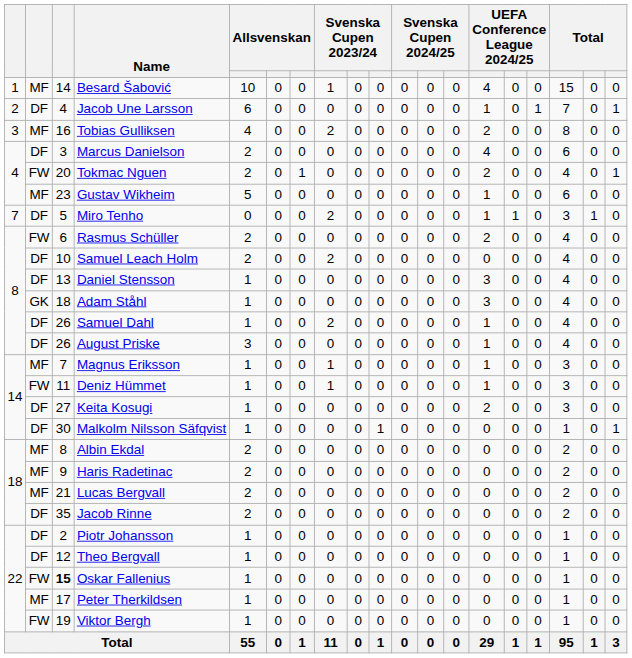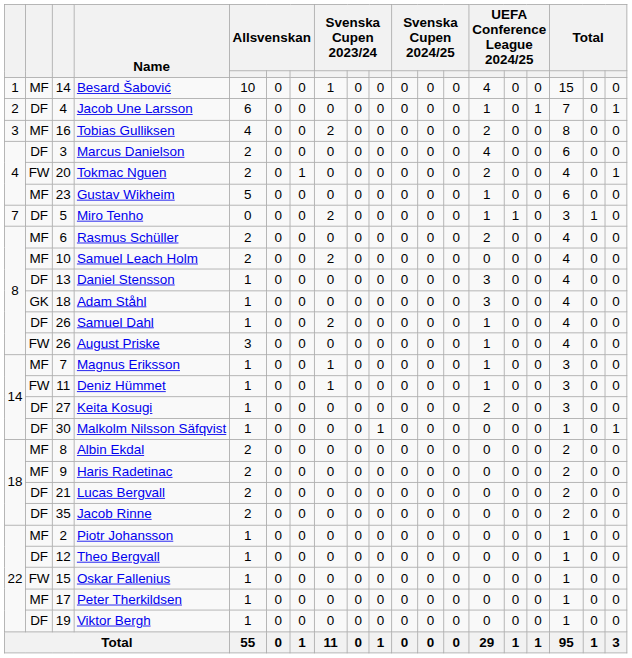 <table class="wikitable sortable" style="text-align:center">
 <tr>
 <th rowspan="2" style="vertical-align:bottom;"></th>
 <th rowspan="2" style="vertical-align:bottom;"></th>
 <th rowspan="2" style="vertical-align:bottom;"></th>
 <th rowspan="2" style="vertical-align:bottom;">Name</th>
 <th colspan="3" style="width:85px;">Allsvenskan</th>
 <th colspan="3" style="width:85px;">Svenska Cupen 2023/24</th>
 <th colspan="3" style="width:85px;">Svenska Cupen 2024/25</th>
 <th colspan="3" style="width:85px;">UEFA Conference League 2024/25</th>
 <th colspan="3" style="width:85px;">Total</th>
 </tr>
 <tr>
 <th></th>
 <th></th>
 <th></th>
 <th></th>
 <th></th>
 <th></th>
 <th></th>
 <th></th>
 <th></th>
 <th></th>
 <th></th>
 <th></th>
 <th></th>
 <th></th>
 <th></th>
 </tr>
 <tr>
 <td>1</td>
 <td>MF</td>
 <td>14</td>
 <td align=left> <a href='#'>Besard Šabović</a></td>
 <td>10</td>
 <td>0</td>
 <td>0</td>
 <td>1</td>
 <td>0</td>
 <td>0</td>
 <td>0</td>
 <td>0</td>
 <td>0</td>
 <td>4</td>
 <td>0</td>
 <td>0</td>
 <td>15</td>
 <td>0</td>
 <td>0</td>
 </tr>
 <tr>
 <td>2</td>
 <td>DF</td>
 <td>4</td>
 <td align=left> <a href='#'>Jacob Une Larsson</a></td>
 <td>6</td>
 <td>0</td>
 <td>0</td>
 <td>0</td>
 <td>0</td>
 <td>0</td>
 <td>0</td>
 <td>0</td>
 <td>0</td>
 <td>1</td>
 <td>0</td>
 <td>1</td>
 <td>7</td>
 <td>0</td>
 <td>1</td>
 </tr>
 <tr>
 <td>3</td>
 <td>MF</td>
 <td>16</td>
 <td align=left> <a href='#'>Tobias Gulliksen</a></td>
 <td>4</td>
 <td>0</td>
 <td>0</td>
 <td>2</td>
 <td>0</td>
 <td>0</td>
 <td>0</td>
 <td>0</td>
 <td>0</td>
 <td>2</td>
 <td>0</td>
 <td>0</td>
 <td>8</td>
 <td>0</td>
 <td>0</td>
 </tr>
 <tr>
 <td rowspan="3">4</td>
 <td>DF</td>
 <td>3</td>
 <td align=left> <a href='#'>Marcus Danielson</a></td>
 <td>2</td>
 <td>0</td>
 <td>0</td>
 <td>0</td>
 <td>0</td>
 <td>0</td>
 <td>0</td>
 <td>0</td>
 <td>0</td>
 <td>4</td>
 <td>0</td>
 <td>0</td>
 <td>6</td>
 <td>0</td>
 <td>0</td>
 </tr>
 <tr>
 <td>FW</td>
 <td>20</td>
 <td align=left> <a href='#'>Tokmac Nguen</a></td>
 <td>2</td>
 <td>0</td>
 <td>1</td>
 <td>0</td>
 <td>0</td>
 <td>0</td>
 <td>0</td>
 <td>0</td>
 <td>0</td>
 <td>2</td>
 <td>0</td>
 <td>0</td>
 <td>4</td>
 <td>0</td>
 <td>1</td>
 </tr>
 <tr>
 <td>MF</td>
 <td>23</td>
 <td align=left> <a href='#'>Gustav Wikheim</a></td>
 <td>5</td>
 <td>0</td>
 <td>0</td>
 <td>0</td>
 <td>0</td>
 <td>0</td>
 <td>0</td>
 <td>0</td>
 <td>0</td>
 <td>1</td>
 <td>0</td>
 <td>0</td>
 <td>6</td>
 <td>0</td>
 <td>0</td>
 </tr>
 <tr>
 <td>7</td>
 <td>DF</td>
 <td>5</td>
 <td align=left> <a href='#'>Miro Tenho</a></td>
 <td>0</td>
 <td>0</td>
 <td>0</td>
 <td>2</td>
 <td>0</td>
 <td>0</td>
 <td>0</td>
 <td>0</td>
 <td>0</td>
 <td>1</td>
 <td>1</td>
 <td>0</td>
 <td>3</td>
 <td>1</td>
 <td>0</td>
 </tr>
 <tr>
 <td rowspan="6">8</td>
-<td>FW</td>
+<td>MF</td>
 <td>6</td>
 <td align=left> <a href='#'>Rasmus Schüller</a></td>
 <td>2</td>
 <td>0</td>
 <td>0</td>
 <td>0</td>
 <td>0</td>
 <td>0</td>
 <td>0</td>
 <td>0</td>
 <td>0</td>
 <td>2</td>
 <td>0</td>
 <td>0</td>
 <td>4</td>
 <td>0</td>
 <td>0</td>
 </tr>
 <tr>
-<td>DF</td>
+<td>MF</td>
 <td>10</td>
 <td align=left> <a href='#'>Samuel Leach Holm</a></td>
 <td>2</td>
 <td>0</td>
 <td>0</td>
 <td>2</td>
 <td>0</td>
 <td>0</td>
 <td>0</td>
 <td>0</td>
 <td>0</td>
 <td>0</td>
 <td>0</td>
 <td>0</td>
 <td>4</td>
 <td>0</td>
 <td>0</td>
 </tr>
 <tr>
 <td>DF</td>
 <td>13</td>
 <td align=left> <a href='#'>Daniel Stensson</a></td>
 <td>1</td>
 <td>0</td>
 <td>0</td>
 <td>0</td>
 <td>0</td>
 <td>0</td>
 <td>0</td>
 <td>0</td>
 <td>0</td>
 <td>3</td>
 <td>0</td>
 <td>0</td>
 <td>4</td>
 <td>0</td>
 <td>0</td>
 </tr>
 <tr>
 <td>GK</td>
 <td>18</td>
 <td align=left> <a href='#'>Adam Ståhl</a></td>
 <td>1</td>
 <td>0</td>
 <td>0</td>
 <td>0</td>
 <td>0</td>
 <td>0</td>
 <td>0</td>
 <td>0</td>
 <td>0</td>
 <td>3</td>
 <td>0</td>
 <td>0</td>
 <td>4</td>
 <td>0</td>
 <td>0</td>
 </tr>
 <tr>
 <td>DF</td>
 <td>26</td>
 <td align=left> <a href='#'>Samuel Dahl</a></td>
 <td>1</td>
 <td>0</td>
 <td>0</td>
 <td>2</td>
 <td>0</td>
 <td>0</td>
 <td>0</td>
 <td>0</td>
 <td>0</td>
 <td>1</td>
 <td>0</td>
 <td>0</td>
 <td>4</td>
 <td>0</td>
 <td>0</td>
 </tr>
 <tr>
-<td>DF</td>
+<td>FW</td>
 <td>26</td>
 <td align=left> <a href='#'>August Priske</a></td>
 <td>3</td>
 <td>0</td>
 <td>0</td>
 <td>0</td>
 <td>0</td>
 <td>0</td>
 <td>0</td>
 <td>0</td>
 <td>0</td>
 <td>1</td>
 <td>0</td>
 <td>0</td>
 <td>4</td>
 <td>0</td>
 <td>0</td>
 </tr>
 <tr>
 <td rowspan="4">14</td>
 <td>MF</td>
 <td>7</td>
 <td align=left> <a href='#'>Magnus Eriksson</a></td>
 <td>1</td>
 <td>0</td>
 <td>0</td>
 <td>1</td>
 <td>0</td>
 <td>0</td>
 <td>0</td>
 <td>0</td>
 <td>0</td>
 <td>1</td>
 <td>0</td>
 <td>0</td>
 <td>3</td>
 <td>0</td>
 <td>0</td>
 </tr>
 <tr>
 <td>FW</td>
 <td>11</td>
 <td align=left> <a href='#'>Deniz Hümmet</a></td>
 <td>1</td>
 <td>0</td>
 <td>0</td>
 <td>1</td>
 <td>0</td>
 <td>0</td>
 <td>0</td>
 <td>0</td>
 <td>0</td>
 <td>1</td>
 <td>0</td>
 <td>0</td>
 <td>3</td>
 <td>0</td>
 <td>0</td>
 </tr>
 <tr>
 <td>DF</td>
 <td>27</td>
 <td align=left> <a href='#'>Keita Kosugi</a></td>
 <td>1</td>
 <td>0</td>
 <td>0</td>
 <td>0</td>
 <td>0</td>
 <td>0</td>
 <td>0</td>
 <td>0</td>
 <td>0</td>
 <td>2</td>
 <td>0</td>
 <td>0</td>
 <td>3</td>
 <td>0</td>
 <td>0</td>
 </tr>
 <tr>
 <td>DF</td>
 <td>30</td>
 <td align=left> <a href='#'>Malkolm Nilsson Säfqvist</a></td>
 <td>1</td>
 <td>0</td>
 <td>0</td>
 <td>0</td>
 <td>0</td>
 <td>1</td>
 <td>0</td>
 <td>0</td>
 <td>0</td>
 <td>0</td>
 <td>0</td>
 <td>0</td>
 <td>1</td>
 <td>0</td>
 <td>1</td>
 </tr>
 <tr>
 <td rowspan="4">18</td>
 <td>MF</td>
 <td>8</td>
 <td align=left> <a href='#'>Albin Ekdal</a></td>
 <td>2</td>
 <td>0</td>
 <td>0</td>
 <td>0</td>
 <td>0</td>
 <td>0</td>
 <td>0</td>
 <td>0</td>
 <td>0</td>
 <td>0</td>
 <td>0</td>
 <td>0</td>
 <td>2</td>
 <td>0</td>
 <td>0</td>
 </tr>
 <tr>
 <td>MF</td>
 <td>9</td>
 <td align=left> <a href='#'>Haris Radetinac</a></td>
 <td>2</td>
 <td>0</td>
 <td>0</td>
 <td>0</td>
 <td>0</td>
 <td>0</td>
 <td>0</td>
 <td>0</td>
 <td>0</td>
 <td>0</td>
 <td>0</td>
 <td>0</td>
 <td>2</td>
 <td>0</td>
 <td>0</td>
 </tr>
 <tr>
-<td>MF</td>
+<td>DF</td>
 <td>21</td>
 <td align=left> <a href='#'>Lucas Bergvall</a></td>
 <td>2</td>
 <td>0</td>
 <td>0</td>
 <td>0</td>
 <td>0</td>
 <td>0</td>
 <td>0</td>
 <td>0</td>
 <td>0</td>
 <td>0</td>
 <td>0</td>
 <td>0</td>
 <td>2</td>
 <td>0</td>
 <td>0</td>
 </tr>
 <tr>
 <td>DF</td>
 <td>35</td>
 <td align=left> <a href='#'>Jacob Rinne</a></td>
 <td>2</td>
 <td>0</td>
 <td>0</td>
 <td>0</td>
 <td>0</td>
 <td>0</td>
 <td>0</td>
 <td>0</td>
 <td>0</td>
 <td>0</td>
 <td>0</td>
 <td>0</td>
 <td>2</td>
 <td>0</td>
 <td>0</td>
 </tr>
 <tr>
 <td rowspan="5">22</td>
-<td>DF</td>
+<td>MF</td>
 <td>2</td>
 <td align=left> <a href='#'>Piotr Johansson</a></td>
 <td>1</td>
 <td>0</td>
 <td>0</td>
 <td>0</td>
 <td>0</td>
 <td>0</td>
 <td>0</td>
 <td>0</td>
 <td>0</td>
 <td>0</td>
 <td>0</td>
 <td>0</td>
 <td>1</td>
 <td>0</td>
 <td>0</td>
 </tr>
 <tr>
 <td>DF</td>
 <td>12</td>
 <td align=left> <a href='#'>Theo Bergvall</a></td>
 <td>1</td>
 <td>0</td>
 <td>0</td>
 <td>0</td>
 <td>0</td>
 <td>0</td>
 <td>0</td>
 <td>0</td>
 <td>0</td>
 <td>0</td>
 <td>0</td>
 <td>0</td>
 <td>1</td>
 <td>0</td>
 <td>0</td>
 </tr>
 <tr>
 <td>FW</td>
-<td><strong>15</strong></td>
+<td>15</td>
 <td align=left> <a href='#'>Oskar Fallenius</a></td>
 <td>1</td>
 <td>0</td>
 <td>0</td>
 <td>0</td>
 <td>0</td>
 <td>0</td>
 <td>0</td>
 <td>0</td>
 <td>0</td>
 <td>0</td>
 <td>0</td>
 <td>0</td>
 <td>1</td>
 <td>0</td>
 <td>0</td>
 </tr>
 <tr>
 <td>MF</td>
 <td>17</td>
 <td align=left> <a href='#'>Peter Therkildsen</a></td>
 <td>1</td>
 <td>0</td>
 <td>0</td>
 <td>0</td>
 <td>0</td>
 <td>0</td>
 <td>0</td>
 <td>0</td>
 <td>0</td>
 <td>0</td>
 <td>0</td>
 <td>0</td>
 <td>1</td>
 <td>0</td>
 <td>0</td>
 </tr>
 <tr>
-<td>FW</td>
+<td>DF</td>
 <td>19</td>
 <td align=left> <a href='#'>Viktor Bergh</a></td>
 <td>1</td>
 <td>0</td>
 <td>0</td>
 <td>0</td>
 <td>0</td>
 <td>0</td>
 <td>0</td>
 <td>0</td>
 <td>0</td>
 <td>0</td>
 <td>0</td>
 <td>0</td>
 <td>1</td>
 <td>0</td>
 <td>0</td>
 </tr>
 <tr>
 <th colspan="4">Total</th>
 <th>55</th>
 <th>0</th>
 <th>1</th>
 <th>11</th>
 <th>0</th>
 <th>1</th>
 <th>0</th>
 <th>0</th>
 <th>0</th>
 <th>29</th>
 <th>1</th>
 <th>1</th>
 <th>95</th>
 <th>1</th>
 <th>3</th>
 </tr>
 </table>
